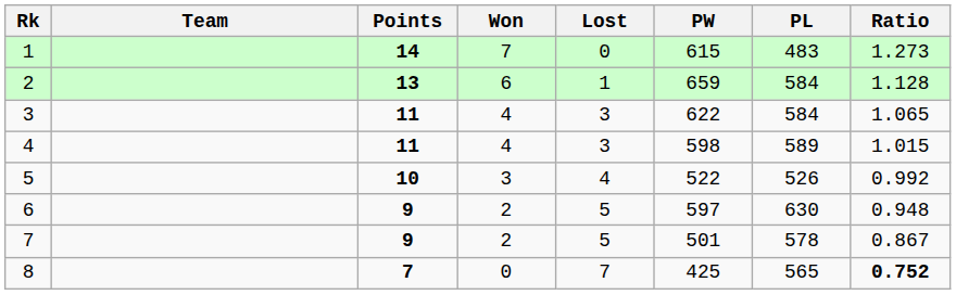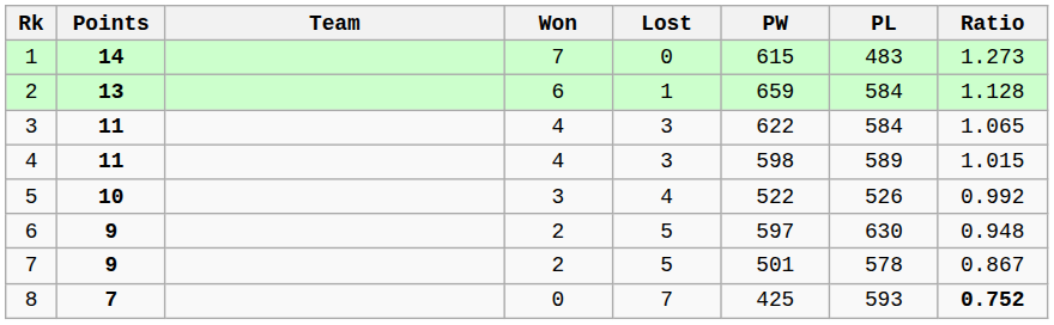 <table class=wikitable style=text-align:center>
 <tr>
 <th width=25>Rk</th>
+<th width=60>Points</th>
 <th width=200>Team</th>
-<th width=60>Points</th>
 <th width=60>Won</th>
 <th width=60>Lost</th>
 <th width=60>PW</th>
 <th width=60>PL</th>
 <th width=60>Ratio</th>
 </tr>
 <tr bgcolor=#ccffcc>
 <td>1</td>
+<td><strong>14</strong></td>
 <td align=left></td>
-<td><strong>14</strong></td>
 <td>7</td>
 <td>0</td>
 <td>615</td>
 <td>483</td>
 <td>1.273</td>
 </tr>
 <tr bgcolor=#ccffcc>
 <td>2</td>
+<td><strong>13</strong></td>
 <td align=left></td>
-<td><strong>13</strong></td>
 <td>6</td>
 <td>1</td>
 <td>659</td>
 <td>584</td>
 <td>1.128</td>
 </tr>
 <tr>
 <td>3</td>
+<td><strong>11</strong></td>
 <td align=left></td>
-<td><strong>11</strong></td>
 <td>4</td>
 <td>3</td>
 <td>622</td>
 <td>584</td>
 <td>1.065</td>
 </tr>
 <tr>
 <td>4</td>
+<td><strong>11</strong></td>
 <td align=left></td>
-<td><strong>11</strong></td>
 <td>4</td>
 <td>3</td>
 <td>598</td>
 <td>589</td>
 <td>1.015</td>
 </tr>
 <tr>
 <td>5</td>
+<td><strong>10</strong></td>
 <td align=left></td>
-<td><strong>10</strong></td>
 <td>3</td>
 <td>4</td>
 <td>522</td>
 <td>526</td>
 <td>0.992</td>
 </tr>
 <tr>
 <td>6</td>
+<td><strong>9</strong></td>
 <td align=left></td>
-<td><strong>9</strong></td>
 <td>2</td>
 <td>5</td>
 <td>597</td>
 <td>630</td>
 <td>0.948</td>
 </tr>
 <tr>
 <td>7</td>
+<td><strong>9</strong></td>
 <td align=left></td>
-<td><strong>9</strong></td>
 <td>2</td>
 <td>5</td>
 <td>501</td>
 <td>578</td>
 <td>0.867</td>
 </tr>
 <tr>
 <td>8</td>
+<td><strong>7</strong></td>
 <td align=left></td>
-<td><strong>7</strong></td>
 <td>0</td>
 <td>7</td>
 <td>425</td>
-<td>565</td>
+<td>593</td>
 <td><strong>0.752</strong></td>
 </tr>
 </table>
